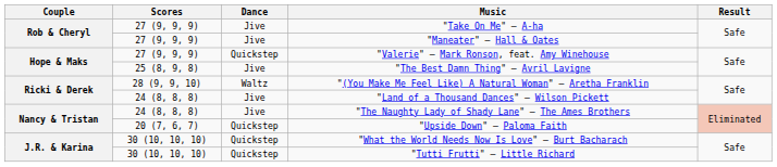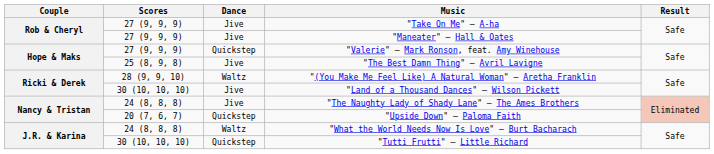 <table class="wikitable sortable" style="text-align:center; width:90%">
 <tr>
 <th scope="col">Couple</th>
 <th scope="col">Scores</th>
 <th scope="col" class="unsortable">Dance</th>
 <th scope="col" class="unsortable">Music</th>
 <th scope="col" class="unsortable">Result</th>
 </tr>
 <tr>
 <th scope="row" rowspan="2">Rob & Cheryl</th>
 <td>27 (9, 9, 9)</td>
 <td>Jive</td>
 <td>"<a href='#'>Take On Me</a>" — <a href='#'>A-ha</a></td>
 <td rowspan="2">Safe</td>
 </tr>
 <tr>
 <td>27 (9, 9, 9)</td>
 <td>Jive</td>
 <td>"<a href='#'>Maneater</a>" — <a href='#'>Hall & Oates</a></td>
 </tr>
 <tr>
 <th scope="row" rowspan="2">Hope & Maks</th>
 <td>27 (9, 9, 9)</td>
 <td>Quickstep</td>
 <td>"<a href='#'>Valerie</a>" — <a href='#'>Mark Ronson</a>, feat. <a href='#'>Amy Winehouse</a></td>
 <td rowspan="2">Safe</td>
 </tr>
 <tr>
 <td>25 (8, 9, 8)</td>
 <td>Jive</td>
 <td>"<a href='#'>The Best Damn Thing</a>" — <a href='#'>Avril Lavigne</a></td>
 </tr>
 <tr>
 <th scope="row" rowspan="2">Ricki & Derek</th>
 <td>28 (9, 9, 10)</td>
 <td>Waltz</td>
 <td>"<a href='#'>(You Make Me Feel Like) A Natural Woman</a>" — <a href='#'>Aretha Franklin</a></td>
 <td rowspan="2">Safe</td>
 </tr>
 <tr>
-<td>24 (8, 8, 8)</td>
+<td>30 (10, 10, 10)</td>
 <td>Jive</td>
 <td>"<a href='#'>Land of a Thousand Dances</a>" — <a href='#'>Wilson Pickett</a></td>
 </tr>
 <tr>
 <th scope="row" rowspan="2">Nancy & Tristan</th>
 <td>24 (8, 8, 8)</td>
 <td>Jive</td>
 <td>"<a href='#'>The Naughty Lady of Shady Lane</a>" — <a href='#'>The Ames Brothers</a></td>
 <td rowspan="2" bgcolor=f4c7b8>Eliminated</td>
 </tr>
 <tr>
 <td>20 (7, 6, 7)</td>
 <td>Quickstep</td>
 <td>"<a href='#'>Upside Down</a>" — <a href='#'>Paloma Faith</a></td>
 </tr>
 <tr>
 <th scope="row" rowspan="2">J.R. & Karina</th>
-<td>30 (10, 10, 10)</td>
-<td>Quickstep</td>
+<td>24 (8, 8, 8)</td>
+<td>Waltz</td>
 <td>"<a href='#'>What the World Needs Now Is Love</a>" — <a href='#'>Burt Bacharach</a></td>
 <td rowspan="2">Safe</td>
 </tr>
 <tr>
 <td>30 (10, 10, 10)</td>
 <td>Quickstep</td>
 <td>"<a href='#'>Tutti Frutti</a>" — <a href='#'>Little Richard</a></td>
 </tr>
 </table>
